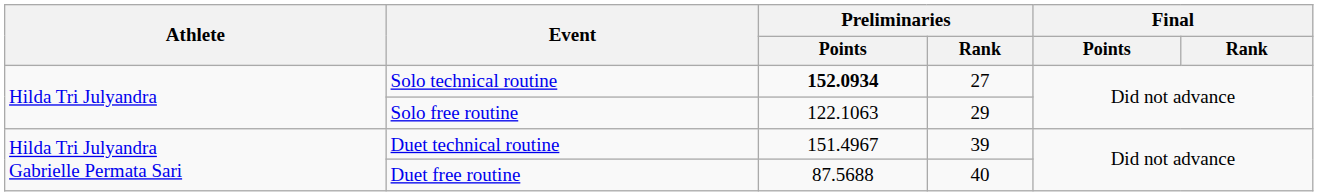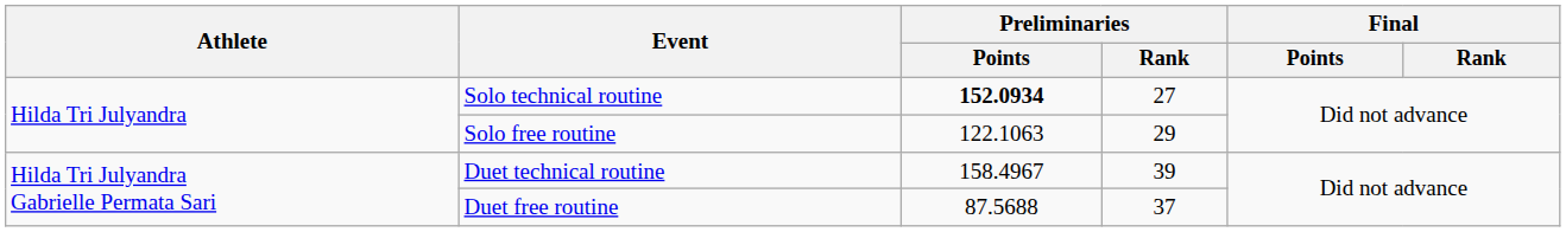 <table class="wikitable" style="text-align:center; font-size:90%; width:50%;">
 <tr>
 <th rowspan="2">Athlete</th>
 <th rowspan="2">Event</th>
 <th colspan="2">Preliminaries</th>
 <th colspan="2">Final</th>
 </tr>
 <tr style="font-size:95%">
 <th>Points</th>
 <th>Rank</th>
 <th>Points</th>
 <th>Rank</th>
 </tr>
 <tr>
 <td align=left rowspan=2><a href='#'>Hilda Tri Julyandra</a></td>
 <td align=left><a href='#'>Solo technical routine</a></td>
 <td><strong>152.0934</strong></td>
 <td>27</td>
 <td colspan=2 rowspan=2>Did not advance</td>
 </tr>
 <tr>
 <td align=left><a href='#'>Solo free routine</a></td>
 <td>122.1063</td>
 <td>29</td>
 </tr>
 <tr>
 <td align=left rowspan=2><a href='#'>Hilda Tri Julyandra</a><br><a href='#'>Gabrielle Permata Sari</a></td>
 <td align=left><a href='#'>Duet technical routine</a></td>
-<td>151.4967</td>
+<td>158.4967</td>
 <td>39</td>
 <td colspan=2 rowspan=2>Did not advance</td>
 </tr>
 <tr>
 <td align=left><a href='#'>Duet free routine</a></td>
 <td>87.5688</td>
-<td>40</td>
+<td>37</td>
 </tr>
 </table>
